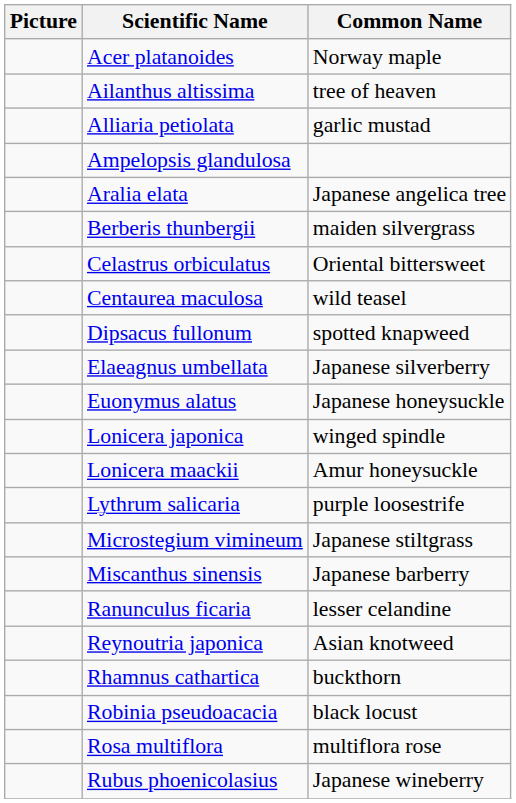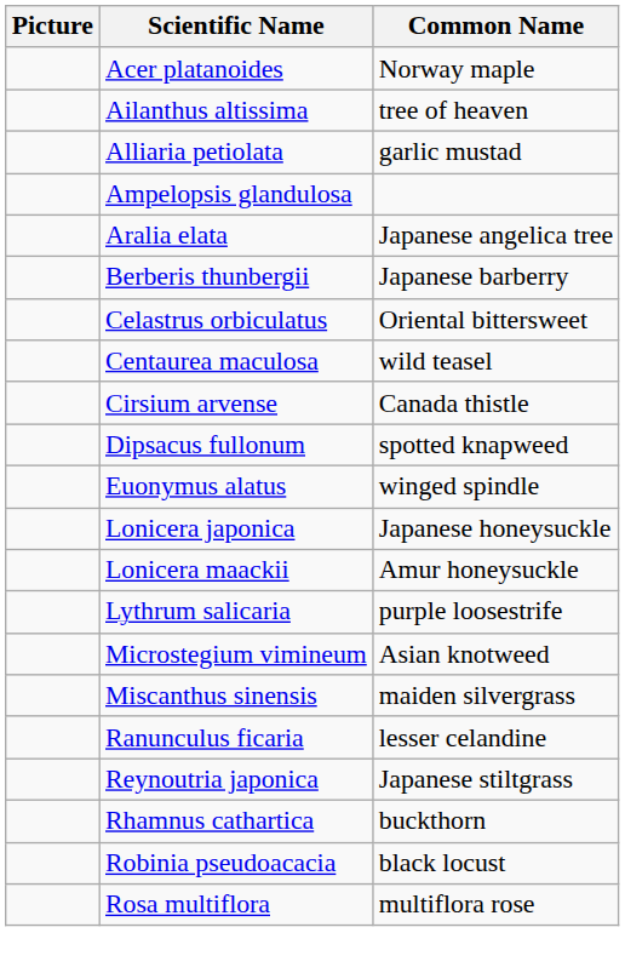 <table class="wikitable sortable">
 <tr>
 <th class=unsortable><strong>Picture</strong></th>
 <th><strong>Scientific Name</strong></th>
 <th><strong>Common Name</strong></th>
 </tr>
 <tr>
 <td></td>
 <td><a href='#'>Acer platanoides</a></td>
 <td>Norway maple</td>
 </tr>
 <tr>
 <td></td>
 <td><a href='#'>Ailanthus altissima</a></td>
 <td>tree of heaven</td>
 </tr>
 <tr>
 <td></td>
 <td><a href='#'>Alliaria petiolata</a></td>
 <td>garlic mustad</td>
 </tr>
 <tr>
 <td></td>
 <td><a href='#'>Ampelopsis glandulosa</a></td>
 <td></td>
 </tr>
 <tr>
 <td></td>
 <td><a href='#'>Aralia elata</a></td>
 <td>Japanese angelica tree</td>
 </tr>
 <tr>
 <td></td>
 <td><a href='#'>Berberis thunbergii</a></td>
-<td>maiden silvergrass</td>
+<td>Japanese barberry</td>
 </tr>
 <tr>
 <td></td>
 <td><a href='#'>Celastrus orbiculatus</a></td>
 <td>Oriental bittersweet</td>
 </tr>
 <tr>
 <td></td>
 <td><a href='#'>Centaurea maculosa</a></td>
 <td>wild teasel</td>
 </tr>
 <tr>
 <td></td>
+<td><a href='#'>Cirsium arvense</a></td>
+<td>Canada thistle</td>
+</tr>
+<tr>
+<td></td>
 <td><a href='#'>Dipsacus fullonum</a></td>
 <td>spotted knapweed</td>
 </tr>
 <tr>
 <td></td>
-<td><a href='#'>Elaeagnus umbellata</a></td>
-<td>Japanese silverberry</td>
-</tr>
-<tr>
-<td></td>
 <td><a href='#'>Euonymus alatus</a></td>
-<td>Japanese honeysuckle</td>
+<td>winged spindle</td>
 </tr>
 <tr>
 <td></td>
 <td><a href='#'>Lonicera japonica</a></td>
-<td>winged spindle</td>
+<td>Japanese honeysuckle</td>
 </tr>
 <tr>
 <td></td>
 <td><a href='#'>Lonicera maackii</a></td>
 <td>Amur honeysuckle</td>
 </tr>
 <tr>
 <td></td>
 <td><a href='#'>Lythrum salicaria</a></td>
 <td>purple loosestrife</td>
 </tr>
 <tr>
 <td></td>
 <td><a href='#'>Microstegium vimineum</a></td>
-<td>Japanese stiltgrass</td>
+<td>Asian knotweed</td>
 </tr>
 <tr>
 <td></td>
 <td><a href='#'>Miscanthus sinensis</a></td>
-<td>Japanese barberry</td>
+<td>maiden silvergrass</td>
 </tr>
 <tr>
 <td></td>
 <td><a href='#'>Ranunculus ficaria</a></td>
 <td>lesser celandine</td>
 </tr>
 <tr>
 <td></td>
 <td><a href='#'>Reynoutria japonica</a></td>
-<td>Asian knotweed</td>
+<td>Japanese stiltgrass</td>
 </tr>
 <tr>
 <td></td>
 <td><a href='#'>Rhamnus cathartica</a></td>
 <td>buckthorn</td>
 </tr>
 <tr>
 <td></td>
 <td><a href='#'>Robinia pseudoacacia</a></td>
 <td>black locust</td>
 </tr>
 <tr>
 <td></td>
 <td><a href='#'>Rosa multiflora</a></td>
 <td>multiflora rose</td>
 </tr>
-<tr>
-<td></td>
-<td><a href='#'>Rubus phoenicolasius</a></td>
-<td>Japanese wineberry</td>
-</tr>
 </table>
